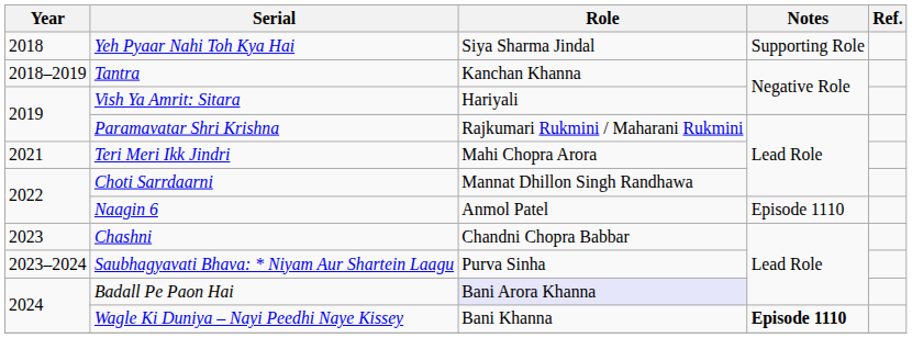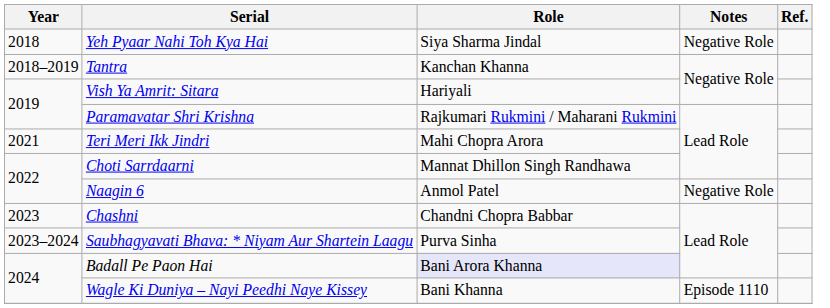 <table class="wikitable sortable">
 <tr>
 <th>Year</th>
 <th>Serial</th>
 <th>Role</th>
 <th>Notes</th>
 <th>Ref.</th>
 </tr>
 <tr>
 <td>2018</td>
 <td><em><a href='#'>Yeh Pyaar Nahi Toh Kya Hai</a></em></td>
 <td>Siya Sharma Jindal</td>
-<td>Supporting Role</td>
+<td>Negative Role</td>
 <td></td>
 </tr>
 <tr>
 <td>2018–2019</td>
 <td><em><a href='#'>Tantra</a></em></td>
 <td>Kanchan Khanna</td>
 <td rowspan = "2">Negative Role</td>
 <td></td>
 </tr>
 <tr>
 <td rowspan = "2">2019</td>
 <td><em><a href='#'>Vish Ya Amrit: Sitara</a></em></td>
 <td>Hariyali</td>
 <td></td>
 </tr>
 <tr>
 <td><em><a href='#'>Paramavatar Shri Krishna</a></em></td>
 <td>Rajkumari <a href='#'>Rukmini</a> / Maharani <a href='#'>Rukmini</a></td>
 <td rowspan = "3">Lead Role</td>
 <td></td>
 </tr>
 <tr>
 <td>2021</td>
 <td><em><a href='#'>Teri Meri Ikk Jindri</a></em></td>
 <td>Mahi Chopra Arora</td>
 <td></td>
 </tr>
 <tr>
 <td rowspan = "2">2022</td>
 <td><em><a href='#'>Choti Sarrdaarni</a></em></td>
 <td>Mannat Dhillon Singh Randhawa</td>
 <td></td>
 </tr>
 <tr>
 <td><em><a href='#'>Naagin 6</a></em></td>
 <td>Anmol Patel</td>
-<td>Episode 1110</td>
+<td>Negative Role</td>
 <td></td>
 </tr>
 <tr>
 <td>2023</td>
 <td><em><a href='#'>Chashni</a></em></td>
 <td>Chandni Chopra Babbar</td>
 <td rowspan = "3">Lead Role</td>
 <td></td>
 </tr>
 <tr>
 <td>2023–2024</td>
 <td><em><a href='#'>Saubhagyavati Bhava: * Niyam Aur Shartein Laagu</a></em></td>
 <td>Purva Sinha</td>
 <td></td>
 </tr>
 <tr>
 <td rowspan = "2">2024</td>
 <td><em>Badall Pe Paon Hai</em></td>
 <td style="background: lavender;">Bani Arora Khanna</td>
 <td></td>
 </tr>
 <tr>
 <td><em><a href='#'>Wagle Ki Duniya – Nayi Peedhi Naye Kissey</a></em></td>
 <td>Bani Khanna</td>
-<td><strong>Episode 1110</strong></td>
+<td>Episode 1110</td>
 <td></td>
 </tr>
 <tr>
 </tr>
 </table>
